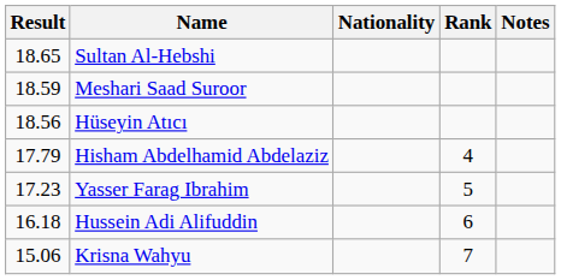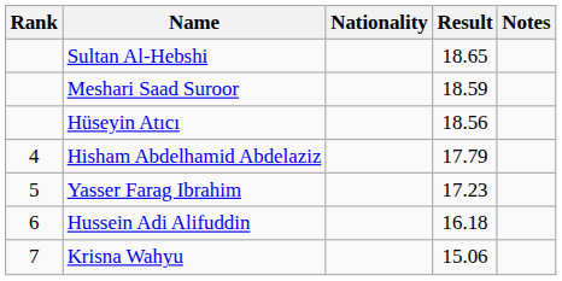 <table class="wikitable sortable" style="text-align:center;font-size:95%">
 <tr>
-<th>Result</th>
+<th>Rank</th>
 <th>Name</th>
 <th>Nationality</th>
-<th>Rank</th>
+<th>Result</th>
 <th>Notes</th>
 </tr>
 <tr>
-<td>18.65</td>
+<td></td>
 <td align=left><a href='#'>Sultan Al-Hebshi</a></td>
 <td align=left></td>
-<td></td>
+<td>18.65</td>
 <td></td>
 </tr>
 <tr>
-<td>18.59</td>
+<td></td>
 <td align=left><a href='#'>Meshari Saad Suroor</a></td>
 <td align=left></td>
-<td></td>
+<td>18.59</td>
 <td></td>
 </tr>
 <tr>
-<td>18.56</td>
+<td></td>
 <td align=left><a href='#'>Hüseyin Atıcı</a></td>
 <td align=left></td>
-<td></td>
+<td>18.56</td>
 <td></td>
 </tr>
 <tr>
-<td>17.79</td>
+<td>4</td>
 <td align=left><a href='#'>Hisham Abdelhamid Abdelaziz</a></td>
 <td align=left></td>
-<td>4</td>
+<td>17.79</td>
 <td></td>
 </tr>
 <tr>
-<td>17.23</td>
+<td>5</td>
 <td align=left><a href='#'>Yasser Farag Ibrahim</a></td>
 <td align=left></td>
-<td>5</td>
+<td>17.23</td>
 <td></td>
 </tr>
 <tr>
-<td>16.18</td>
+<td>6</td>
 <td align=left><a href='#'>Hussein Adi Alifuddin</a></td>
 <td align=left></td>
-<td>6</td>
+<td>16.18</td>
 <td></td>
 </tr>
 <tr>
-<td>15.06</td>
+<td>7</td>
 <td align=left><a href='#'>Krisna Wahyu</a></td>
 <td align=left></td>
-<td>7</td>
+<td>15.06</td>
 <td></td>
 </tr>
 </table>
